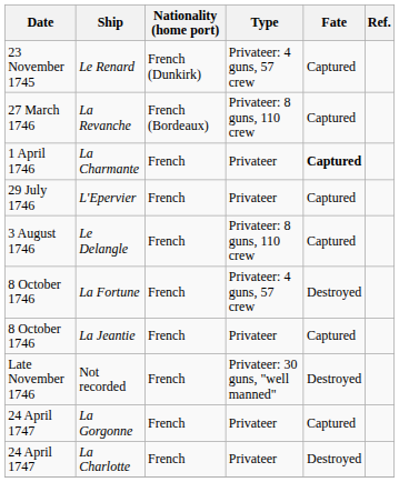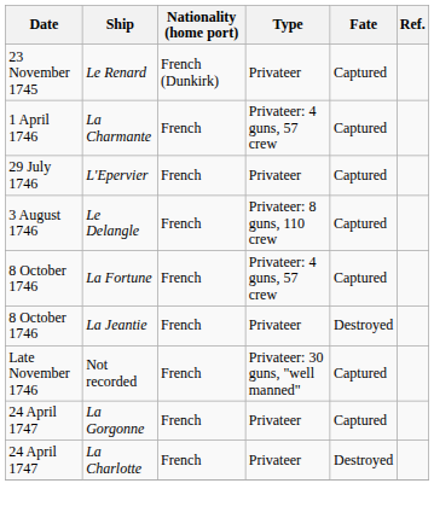 <table class="wikitable" style="width:75%; align-center">
 <tr>
 <th>Date</th>
 <th>Ship</th>
 <th>Nationality (home port)</th>
 <th>Type</th>
 <th>Fate</th>
 <th>Ref.</th>
 </tr>
 <tr>
 <td>23 November 1745</td>
 <td><em>Le Renard</em></td>
 <td>French (Dunkirk)</td>
-<td>Privateer: 4 guns, 57 crew</td>
-<td>Captured</td>
-<td></td>
-</tr>
-<tr>
-<td>27 March 1746</td>
-<td><em>La Revanche</em></td>
-<td>French (Bordeaux)</td>
-<td>Privateer: 8 guns, 110 crew</td>
+<td>Privateer</td>
 <td>Captured</td>
 <td></td>
 </tr>
 <tr>
 <td>1 April 1746</td>
 <td><em>La Charmante</em></td>
 <td>French</td>
-<td>Privateer</td>
-<td><strong>Captured</strong></td>
+<td>Privateer: 4 guns, 57 crew</td>
+<td>Captured</td>
 <td></td>
 </tr>
 <tr>
 <td>29 July 1746</td>
 <td><em>L'Epervier</em></td>
 <td>French</td>
 <td>Privateer</td>
 <td>Captured</td>
 <td></td>
 </tr>
 <tr>
 <td>3 August 1746</td>
 <td><em>Le Delangle</em></td>
 <td>French</td>
 <td>Privateer: 8 guns, 110 crew</td>
 <td>Captured</td>
 <td></td>
 </tr>
 <tr>
 <td>8 October 1746</td>
 <td><em>La Fortune</em></td>
 <td>French</td>
 <td>Privateer: 4 guns, 57 crew</td>
-<td>Destroyed</td>
+<td>Captured</td>
 <td></td>
 </tr>
 <tr>
 <td>8 October 1746</td>
 <td><em>La Jeantie</em></td>
 <td>French</td>
 <td>Privateer</td>
-<td>Captured</td>
+<td>Destroyed</td>
 <td></td>
 </tr>
 <tr>
 <td>Late November 1746</td>
 <td>Not recorded</td>
 <td>French</td>
 <td>Privateer: 30 guns, "well manned"</td>
-<td>Destroyed</td>
+<td>Captured</td>
 <td></td>
 </tr>
 <tr>
 <td>24 April 1747</td>
 <td><em>La Gorgonne</em></td>
 <td>French</td>
 <td>Privateer</td>
 <td>Captured</td>
 <td></td>
 </tr>
 <tr>
 <td>24 April 1747</td>
 <td><em>La Charlotte</em></td>
 <td>French</td>
 <td>Privateer</td>
 <td>Destroyed</td>
 <td></td>
 </tr>
 <tr>
 </tr>
 </table>
